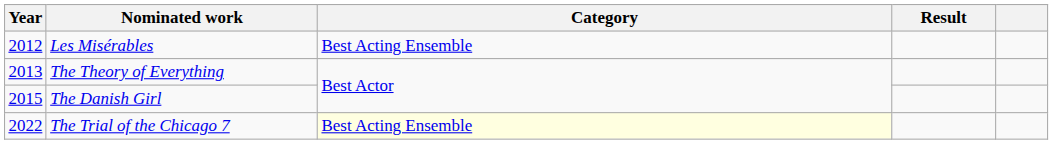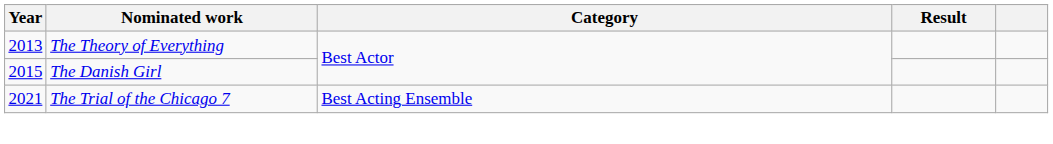 <table class=wikitable>
 <tr>
 <th width=4%>Year</th>
 <th width=26%>Nominated work</th>
 <th width=55%>Category</th>
 <th width=10%>Result</th>
 <th width=5%></th>
-</tr>
-<tr>
-<td><a href='#'>2012</a></td>
-<td><em><a href='#'>Les Misérables</a></em></td>
-<td><a href='#'>Best Acting Ensemble</a></td>
-<td></td>
-<td></td>
 </tr>
 <tr>
 <td><a href='#'>2013</a></td>
 <td><em><a href='#'>The Theory of Everything</a></em></td>
 <td rowspan="2"><a href='#'>Best Actor</a></td>
 <td></td>
 <td></td>
 </tr>
 <tr>
 <td><a href='#'>2015</a></td>
 <td><em><a href='#'>The Danish Girl</a></em></td>
 <td></td>
 <td></td>
 </tr>
 <tr>
-<td><a href='#'>2022</a></td>
+<td><a href='#'>2021</a></td>
 <td><em><a href='#'>The Trial of the Chicago 7</a></em></td>
-<td style="background: lightyellow;"><a href='#'>Best Acting Ensemble</a></td>
+<td><a href='#'>Best Acting Ensemble</a></td>
 <td></td>
 </tr>
 </table>
